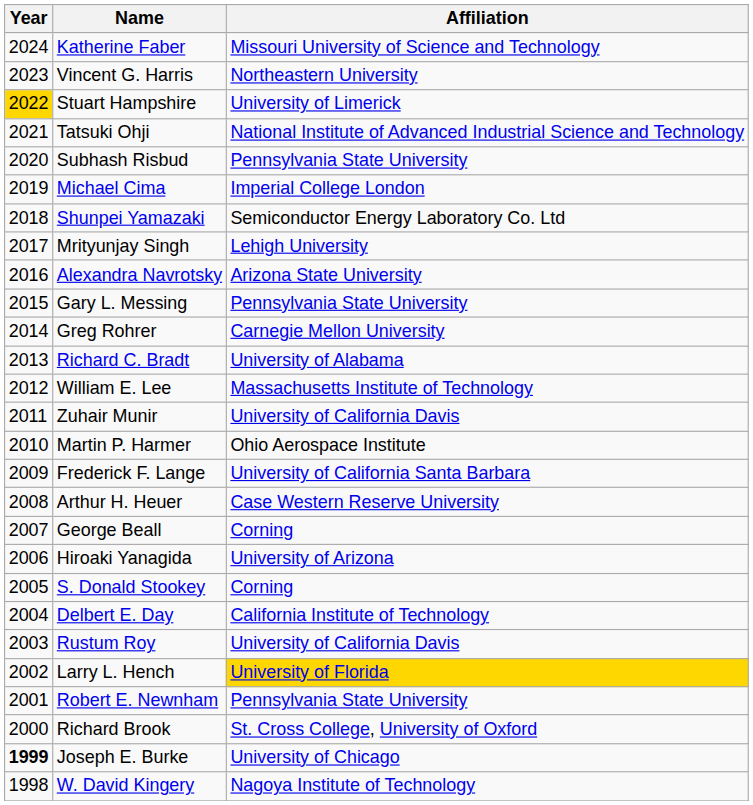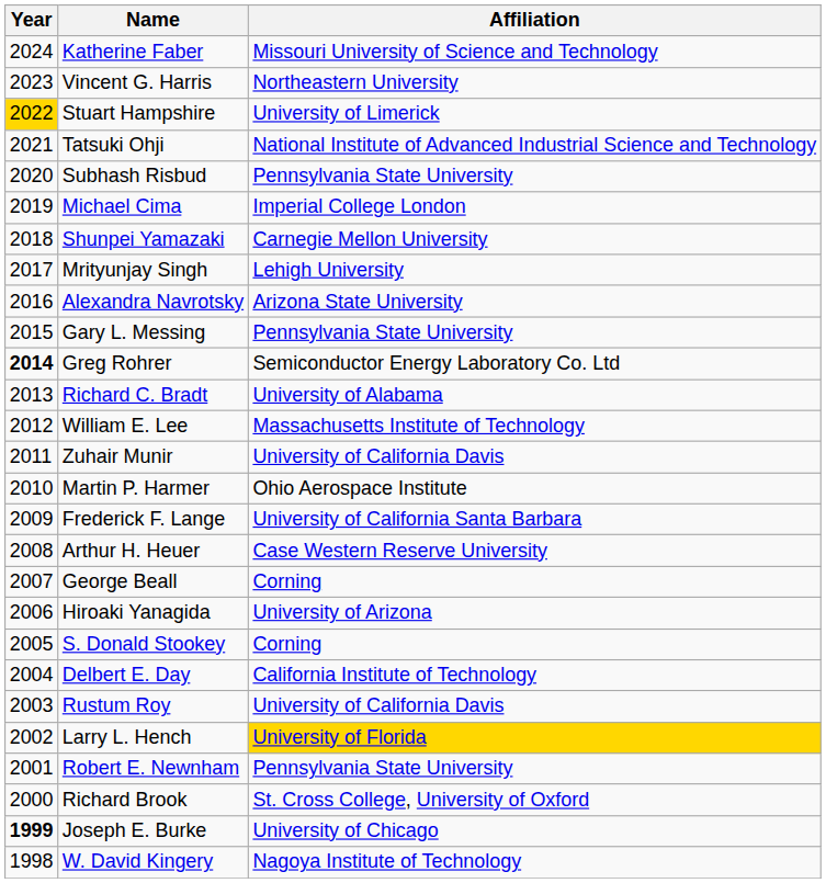 <table class="wikitable">
 <tr>
 <th>Year</th>
 <th>Name</th>
 <th>Affiliation</th>
 </tr>
 <tr>
 <td>2024</td>
 <td><a href='#'>Katherine Faber</a></td>
 <td><a href='#'>Missouri University of Science and Technology</a></td>
 </tr>
 <tr>
 <td>2023</td>
 <td>Vincent G. Harris</td>
 <td><a href='#'>Northeastern University</a></td>
 </tr>
 <tr>
 <td style="background: gold;">2022</td>
 <td>Stuart Hampshire</td>
 <td><a href='#'>University of Limerick</a></td>
 </tr>
 <tr>
 <td>2021</td>
 <td>Tatsuki Ohji</td>
 <td><a href='#'>National Institute of Advanced Industrial Science and Technology</a></td>
 </tr>
 <tr>
 <td>2020</td>
 <td>Subhash Risbud</td>
 <td><a href='#'>Pennsylvania State University</a></td>
 </tr>
 <tr>
 <td>2019</td>
 <td><a href='#'>Michael Cima</a></td>
 <td><a href='#'>Imperial College London</a></td>
 </tr>
 <tr>
 <td>2018</td>
 <td><a href='#'>Shunpei Yamazaki</a></td>
-<td>Semiconductor Energy Laboratory Co. Ltd</td>
+<td><a href='#'>Carnegie Mellon University</a></td>
 </tr>
 <tr>
 <td>2017</td>
 <td>Mrityunjay Singh</td>
 <td><a href='#'>Lehigh University</a></td>
 </tr>
 <tr>
 <td>2016</td>
 <td><a href='#'>Alexandra Navrotsky</a></td>
 <td><a href='#'>Arizona State University</a></td>
 </tr>
 <tr>
 <td>2015</td>
 <td>Gary L. Messing</td>
 <td><a href='#'>Pennsylvania State University</a></td>
 </tr>
 <tr>
-<td>2014</td>
+<td><strong>2014</strong></td>
 <td>Greg Rohrer</td>
-<td><a href='#'>Carnegie Mellon University</a></td>
+<td>Semiconductor Energy Laboratory Co. Ltd</td>
 </tr>
 <tr>
 <td>2013</td>
 <td><a href='#'>Richard C. Bradt</a></td>
 <td><a href='#'>University of Alabama</a></td>
 </tr>
 <tr>
 <td>2012</td>
 <td>William E. Lee</td>
 <td><a href='#'>Massachusetts Institute of Technology</a></td>
 </tr>
 <tr>
 <td>2011</td>
 <td>Zuhair Munir</td>
 <td><a href='#'>University of California Davis</a></td>
 </tr>
 <tr>
 <td>2010</td>
 <td>Martin P. Harmer</td>
 <td>Ohio Aerospace Institute</td>
 </tr>
 <tr>
 <td>2009</td>
 <td>Frederick F. Lange</td>
 <td><a href='#'>University of California Santa Barbara</a></td>
 </tr>
 <tr>
 <td>2008</td>
 <td>Arthur H. Heuer</td>
 <td><a href='#'>Case Western Reserve University</a></td>
 </tr>
 <tr>
 <td>2007</td>
 <td>George Beall</td>
 <td><a href='#'>Corning</a></td>
 </tr>
 <tr>
 <td>2006</td>
 <td>Hiroaki Yanagida</td>
 <td><a href='#'>University of Arizona</a></td>
 </tr>
 <tr>
 <td>2005</td>
 <td><a href='#'>S. Donald Stookey</a></td>
 <td><a href='#'>Corning</a></td>
 </tr>
 <tr>
 <td>2004</td>
 <td><a href='#'>Delbert E. Day</a></td>
 <td><a href='#'>California Institute of Technology</a></td>
 </tr>
 <tr>
 <td>2003</td>
 <td><a href='#'>Rustum Roy</a></td>
 <td><a href='#'>University of California Davis</a></td>
 </tr>
 <tr>
 <td>2002</td>
 <td>Larry L. Hench</td>
 <td style="background: gold;"><a href='#'>University of Florida</a></td>
 </tr>
 <tr>
 <td>2001</td>
 <td><a href='#'>Robert E. Newnham</a></td>
 <td><a href='#'>Pennsylvania State University</a></td>
 </tr>
 <tr>
 <td>2000</td>
 <td>Richard Brook</td>
 <td><a href='#'>St. Cross College</a>, <a href='#'>University of Oxford</a></td>
 </tr>
 <tr>
 <td><strong>1999</strong></td>
 <td>Joseph E. Burke</td>
 <td><a href='#'>University of Chicago</a></td>
 </tr>
 <tr>
 <td>1998</td>
 <td><a href='#'>W. David Kingery</a></td>
 <td><a href='#'>Nagoya Institute of Technology</a></td>
 </tr>
 </table>
